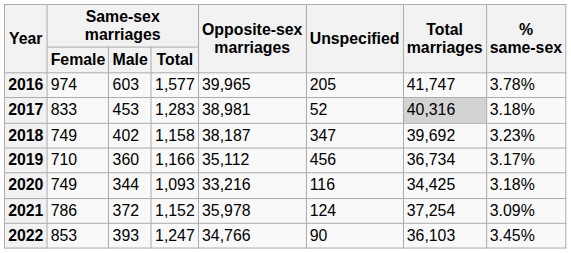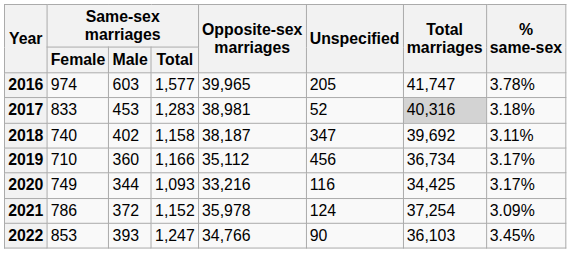 <table class="wikitable">
 <tr>
 <th rowspan=2>Year</th>
 <th colspan=3>Same-sex<br>marriages</th>
 <th rowspan=2>Opposite-sex<br>marriages</th>
 <th rowspan=2>Unspecified</th>
 <th rowspan=2>Total<br>marriages</th>
 <th rowspan=2>%<br> same-sex</th>
 </tr>
 <tr>
 <th>Female</th>
 <th>Male</th>
 <th>Total</th>
 </tr>
 <tr>
 <th>2016</th>
 <td>974</td>
 <td>603</td>
 <td>1,577</td>
 <td>39,965</td>
 <td>205</td>
 <td>41,747</td>
 <td>3.78%</td>
 </tr>
 <tr>
 <th>2017</th>
 <td>833</td>
 <td>453</td>
 <td>1,283</td>
 <td>38,981</td>
 <td>52</td>
 <td style="background: lightgrey;">40,316</td>
 <td>3.18%</td>
 </tr>
 <tr>
 <th>2018</th>
-<td>749</td>
+<td>740</td>
 <td>402</td>
 <td>1,158</td>
 <td>38,187</td>
 <td>347</td>
 <td>39,692</td>
-<td>3.23%</td>
+<td>3.11%</td>
 </tr>
 <tr>
 <th>2019</th>
 <td>710</td>
 <td>360</td>
 <td>1,166</td>
 <td>35,112</td>
 <td>456</td>
 <td>36,734</td>
 <td>3.17%</td>
 </tr>
 <tr>
 <th>2020</th>
 <td>749</td>
 <td>344</td>
 <td>1,093</td>
 <td>33,216</td>
 <td>116</td>
 <td>34,425</td>
-<td>3.18%</td>
+<td>3.17%</td>
 </tr>
 <tr>
 <th>2021</th>
 <td>786</td>
 <td>372</td>
 <td>1,152</td>
 <td>35,978</td>
 <td>124</td>
 <td>37,254</td>
 <td>3.09%</td>
 </tr>
 <tr>
 <th>2022</th>
 <td>853</td>
 <td>393</td>
 <td>1,247</td>
 <td>34,766</td>
 <td>90</td>
 <td>36,103</td>
 <td>3.45%</td>
 </tr>
 </table>
